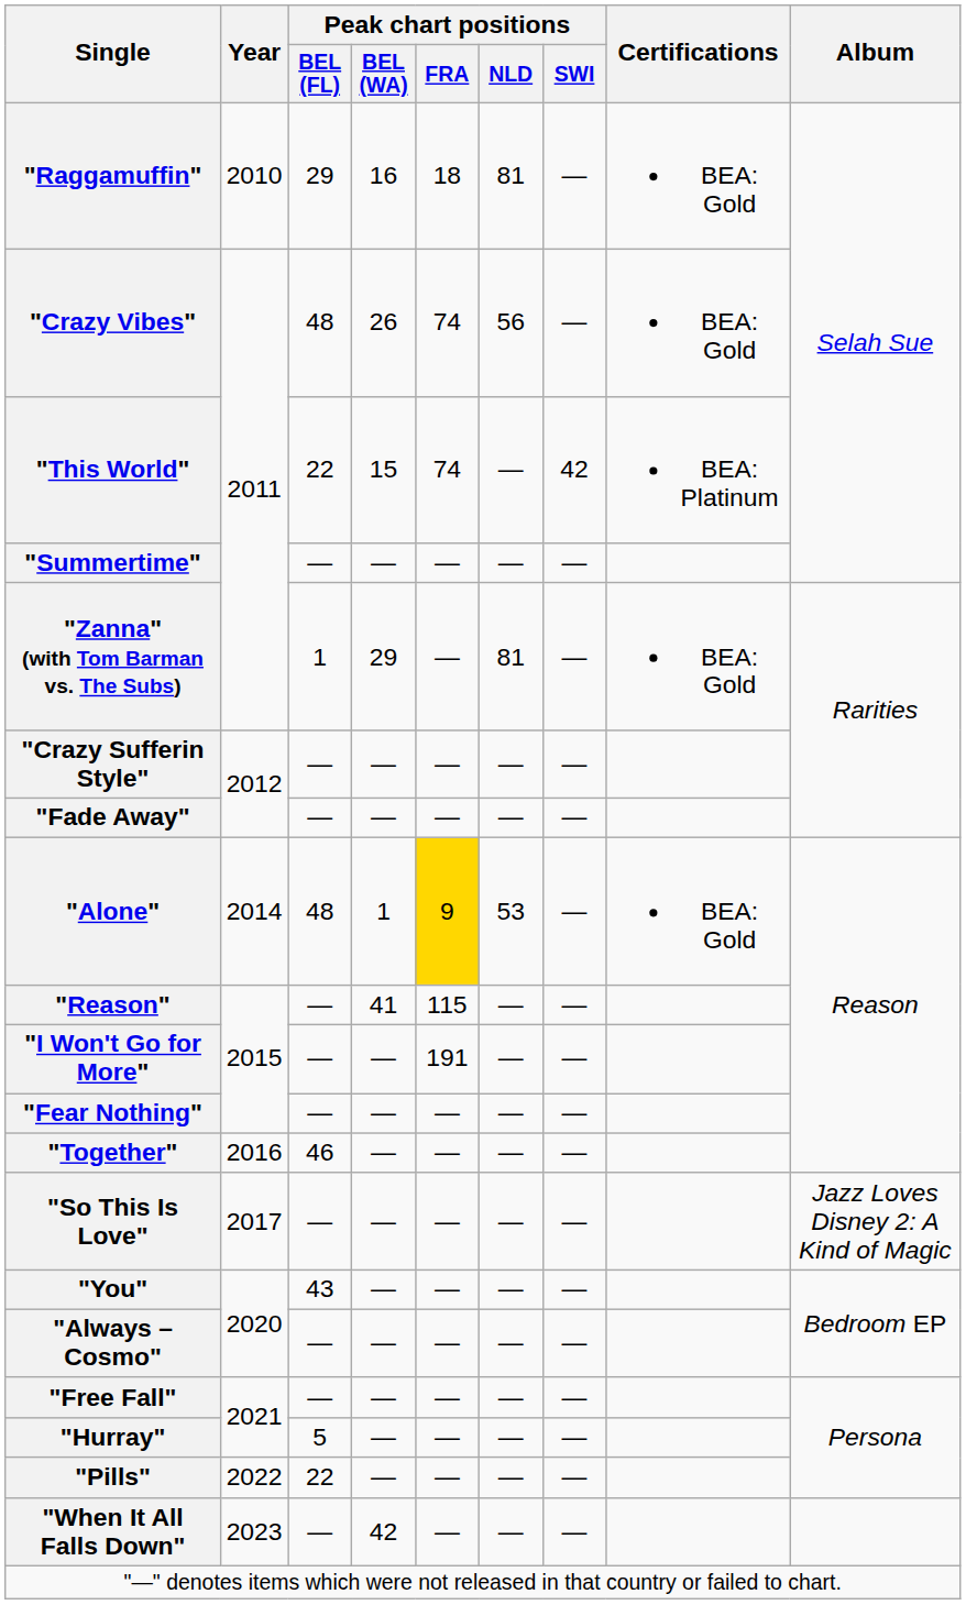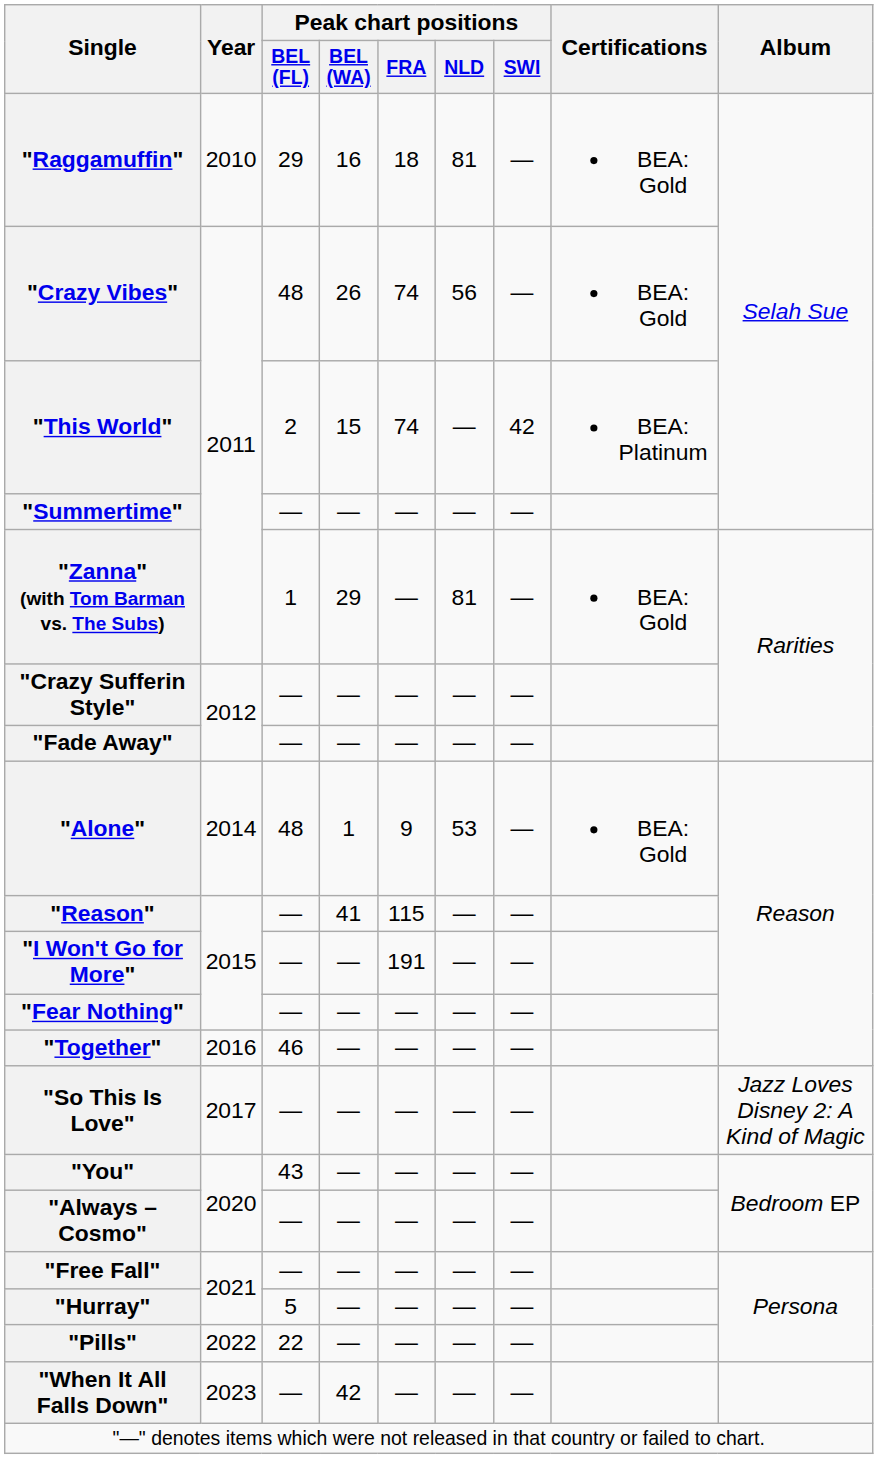 <table class="wikitable plainrowheaders" style="text-align:center;">
 <tr>
 <th scope="col" rowspan="2">Single</th>
 <th scope="col" rowspan="2">Year</th>
 <th scope="col" colspan="5">Peak chart positions</th>
 <th scope="col" rowspan="2">Certifications</th>
 <th scope="col" rowspan="2">Album</th>
 </tr>
 <tr>
 <th scope="col" style="width:2.5em;font-size:85%;"><a href='#'>BEL<br>(FL)</a><br></th>
 <th scope="col" style="width:2.5em;font-size:85%;"><a href='#'>BEL<br>(WA)</a><br></th>
 <th scope="col" style="width:2.5em;font-size:85%;"><a href='#'>FRA</a><br></th>
 <th scope="col" style="width:2.5em;font-size:85%;"><a href='#'>NLD</a><br></th>
 <th scope="col" style="width:2.5em;font-size:85%;"><a href='#'>SWI</a><br></th>
 </tr>
 <tr>
 <th scope="row">"<a href='#'>Raggamuffin</a>"</th>
 <td>2010</td>
 <td>29</td>
 <td>16</td>
 <td>18</td>
 <td>81</td>
 <td>—</td>
 <td><br><ul><li>BEA: Gold</li></ul></td>
 <td rowspan="4"><em><a href='#'>Selah Sue</a></em></td>
 </tr>
 <tr>
 <th scope="row">"<a href='#'>Crazy Vibes</a>"</th>
 <td rowspan="4">2011</td>
 <td>48</td>
 <td>26</td>
 <td>74</td>
 <td>56</td>
 <td>—</td>
 <td><br><ul><li>BEA: Gold</li></ul></td>
 </tr>
 <tr>
 <th scope="row">"<a href='#'>This World</a>"</th>
-<td>22</td>
+<td>2</td>
 <td>15</td>
 <td>74</td>
 <td>—</td>
 <td>42</td>
 <td><br><ul><li>BEA: Platinum</li></ul></td>
 </tr>
 <tr>
 <th scope="row">"<a href='#'>Summertime</a>"</th>
 <td>—</td>
 <td>—</td>
 <td>—</td>
 <td>—</td>
 <td>—</td>
 </tr>
 <tr>
 <th scope="row">"<a href='#'>Zanna</a>"<br><small>(with <a href='#'>Tom Barman</a> vs. <a href='#'>The Subs</a>)</small></th>
 <td>1</td>
 <td>29</td>
 <td>—</td>
 <td>81</td>
 <td>—</td>
 <td><br><ul><li>BEA: Gold</li></ul></td>
 <td rowspan="3"><em>Rarities</em></td>
 </tr>
 <tr>
 <th scope="row">"Crazy Sufferin Style"</th>
 <td rowspan="2">2012</td>
 <td>—</td>
 <td>—</td>
 <td>—</td>
 <td>—</td>
 <td>—</td>
 <td></td>
 </tr>
 <tr>
 <th scope="row">"Fade Away"</th>
 <td>—</td>
 <td>—</td>
 <td>—</td>
 <td>—</td>
 <td>—</td>
 <td></td>
 </tr>
 <tr>
 <th scope="row">"<a href='#'>Alone</a>"</th>
 <td>2014</td>
 <td>48</td>
 <td>1</td>
-<td style="background: gold;">9</td>
+<td>9</td>
 <td>53</td>
 <td>—</td>
 <td><br><ul><li>BEA: Gold</li></ul></td>
 <td rowspan="5"><em>Reason</em></td>
 </tr>
 <tr>
 <th scope="row">"<a href='#'>Reason</a>"</th>
 <td rowspan="3">2015</td>
 <td>—</td>
 <td>41</td>
 <td>115</td>
 <td>—</td>
 <td>—</td>
 <td></td>
 </tr>
 <tr>
 <th scope="row">"<a href='#'>I Won't Go for More</a>"</th>
 <td>—</td>
 <td>—</td>
 <td>191</td>
 <td>—</td>
 <td>—</td>
 <td></td>
 </tr>
 <tr>
 <th scope="row">"<a href='#'>Fear Nothing</a>"</th>
 <td>—</td>
 <td>—</td>
 <td>—</td>
 <td>—</td>
 <td>—</td>
 <td></td>
 </tr>
 <tr>
 <th scope="row">"<a href='#'>Together</a>"<br></th>
 <td>2016</td>
 <td>46</td>
 <td>—</td>
 <td>—</td>
 <td>—</td>
 <td>—</td>
 <td></td>
 </tr>
 <tr>
 <th scope="row">"So This Is Love"</th>
 <td>2017</td>
 <td>—</td>
 <td>—</td>
 <td>—</td>
 <td>—</td>
 <td>—</td>
 <td></td>
 <td><em>Jazz Loves Disney 2: A Kind of Magic</em></td>
 </tr>
 <tr>
 <th scope="row">"You"</th>
 <td rowspan="2">2020</td>
 <td>43</td>
 <td>—</td>
 <td>—</td>
 <td>—</td>
 <td>—</td>
 <td></td>
 <td rowspan="2"><em>Bedroom</em> EP</td>
 </tr>
 <tr>
 <th scope="row">"Always – Cosmo"</th>
 <td>—</td>
 <td>—</td>
 <td>—</td>
 <td>—</td>
 <td>—</td>
 </tr>
 <tr>
 <th scope="row">"Free Fall"</th>
 <td rowspan="2">2021</td>
 <td>—</td>
 <td>—</td>
 <td>—</td>
 <td>—</td>
 <td>—</td>
 <td></td>
 <td rowspan="3"><em>Persona</em></td>
 </tr>
 <tr>
 <th scope="row">"Hurray"<br></th>
 <td>5</td>
 <td>—</td>
 <td>—</td>
 <td>—</td>
 <td>—</td>
 <td></td>
 </tr>
 <tr>
 <th scope="row">"Pills"</th>
 <td>2022</td>
 <td>22</td>
 <td>—</td>
 <td>—</td>
 <td>—</td>
 <td>—</td>
 <td></td>
 </tr>
 <tr>
 <th scope="row">"When It All Falls Down"</th>
 <td>2023</td>
 <td>—</td>
 <td>42</td>
 <td>—</td>
 <td>—</td>
 <td>—</td>
 <td></td>
 <td></td>
 </tr>
 <tr>
 <td colspan="14" style="font-size:85%;">"—" denotes items which were not released in that country or failed to chart.</td>
 </tr>
 </table>
